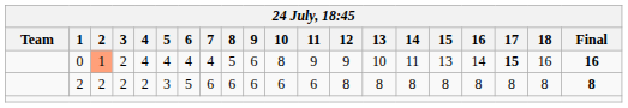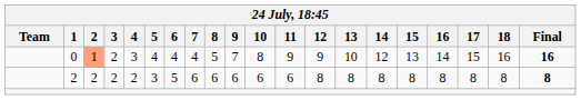 <table class=wikitable style="text-align:center; width: 55%">
 <tr>
 <th colspan=20><em>24 July, 18:45</em></th>
 </tr>
 <tr>
 <th>Team</th>
 <th>1</th>
 <th>2</th>
 <th>3</th>
 <th>4</th>
 <th>5</th>
 <th>6</th>
 <th>7</th>
 <th>8</th>
 <th>9</th>
 <th>10</th>
 <th>11</th>
 <th>12</th>
 <th>13</th>
 <th>14</th>
 <th>15</th>
 <th>16</th>
 <th>17</th>
 <th>18</th>
 <th>Final</th>
 </tr>
 <tr>
 <td align=left><strong></strong></td>
 <td>0</td>
 <td style="background: lightsalmon;">1</td>
 <td>2</td>
-<td>4</td>
+<td>3</td>
 <td>4</td>
 <td>4</td>
 <td>4</td>
 <td>5</td>
-<td>6</td>
+<td>7</td>
 <td>8</td>
 <td>9</td>
 <td>9</td>
 <td>10</td>
-<td>11</td>
+<td>12</td>
 <td>13</td>
 <td>14</td>
-<td><strong>15</strong></td>
+<td>15</td>
 <td>16</td>
 <td><strong>16</strong></td>
 </tr>
 <tr>
 <td align=left></td>
 <td>2</td>
 <td>2</td>
 <td>2</td>
 <td>2</td>
 <td>3</td>
 <td>5</td>
 <td>6</td>
 <td>6</td>
 <td>6</td>
 <td>6</td>
 <td>6</td>
 <td>8</td>
 <td>8</td>
 <td>8</td>
 <td>8</td>
 <td>8</td>
 <td>8</td>
 <td>8</td>
 <td><strong>8</strong></td>
 </tr>
 <tr>
 <td colspan=20></td>
 </tr>
 </table>
